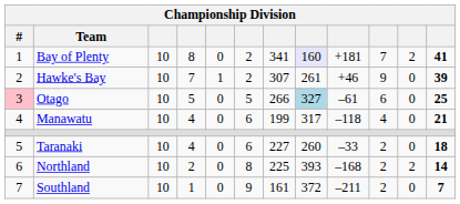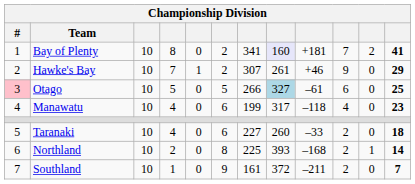 <table class="wikitable" width="550px" style="text-align:center">
 <tr>
 <th colspan="12">Championship Division</th>
 </tr>
 <tr>
 <th style="width:5%">#</th>
 <th style="width:20%">Team</th>
 <th style="width:5%"></th>
 <th style="width:5%"></th>
 <th style="width:5%"></th>
 <th style="width:5%"></th>
 <th style="width:5%"></th>
 <th style="width:5%"></th>
 <th style="width:7%"></th>
 <th style="width:5%"></th>
 <th style="width:5%"></th>
 <th style="width:5%"></th>
 </tr>
 <tr>
 <td>1</td>
 <td style="text-align:left"><a href='#'>Bay of Plenty</a></td>
 <td>10</td>
 <td>8</td>
 <td>0</td>
 <td>2</td>
 <td>341</td>
 <td style="background: lavender;">160</td>
 <td>+181</td>
 <td>7</td>
 <td>2</td>
 <td><strong>41</strong></td>
 </tr>
 <tr>
 <td>2</td>
 <td style="text-align:left"><a href='#'>Hawke's Bay</a></td>
 <td>10</td>
 <td>7</td>
 <td>1</td>
 <td>2</td>
 <td>307</td>
 <td>261</td>
 <td>+46</td>
 <td>9</td>
 <td>0</td>
-<td><strong>39</strong></td>
+<td><strong>29</strong></td>
 </tr>
 <tr>
 <td style="background: pink;">3</td>
 <td style="text-align:left"><a href='#'>Otago</a></td>
 <td>10</td>
 <td>5</td>
 <td>0</td>
 <td>5</td>
 <td>266</td>
 <td style="background: lightblue;">327</td>
 <td>–61</td>
 <td>6</td>
 <td>0</td>
 <td><strong>25</strong></td>
 </tr>
 <tr>
 <td>4</td>
 <td style="text-align:left"><a href='#'>Manawatu</a></td>
 <td>10</td>
 <td>4</td>
 <td>0</td>
 <td>6</td>
 <td>199</td>
 <td>317</td>
 <td>–118</td>
 <td>4</td>
 <td>0</td>
-<td><strong>21</strong></td>
+<td><strong>23</strong></td>
 </tr>
 <tr>
 <td colspan=12 style="background-color:#DDDDDD"></td>
 </tr>
 <tr>
 <td>5</td>
 <td style="text-align:left"><a href='#'>Taranaki</a></td>
 <td>10</td>
 <td>4</td>
 <td>0</td>
 <td>6</td>
 <td>227</td>
 <td>260</td>
 <td>–33</td>
 <td>2</td>
 <td>0</td>
 <td><strong>18</strong></td>
 </tr>
 <tr>
 <td>6</td>
 <td style="text-align:left"><a href='#'>Northland</a></td>
 <td>10</td>
 <td>2</td>
 <td>0</td>
 <td>8</td>
 <td>225</td>
 <td>393</td>
 <td>–168</td>
 <td>2</td>
-<td>2</td>
+<td>1</td>
 <td><strong>14</strong></td>
 </tr>
 <tr>
 <td>7</td>
 <td style="text-align:left"><a href='#'>Southland</a></td>
 <td>10</td>
 <td>1</td>
 <td>0</td>
 <td>9</td>
 <td>161</td>
 <td>372</td>
 <td>–211</td>
 <td>2</td>
 <td>0</td>
 <td><strong>7</strong></td>
 </tr>
 </table>
